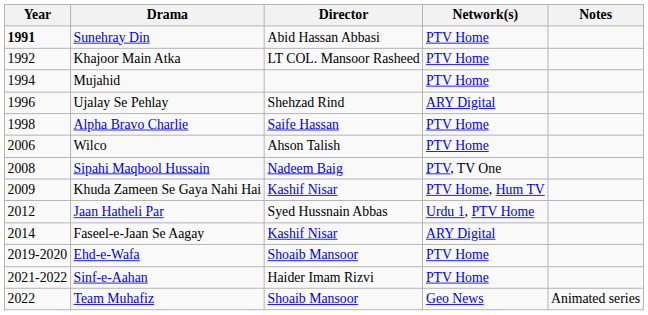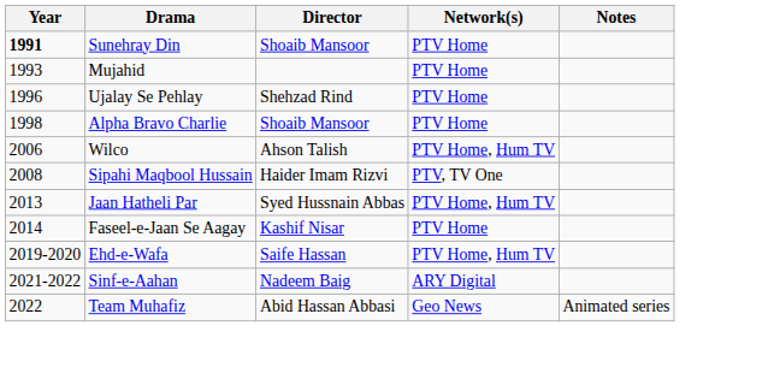 <table class="wikitable">
 <tr>
 <th>Year</th>
 <th>Drama</th>
 <th>Director</th>
 <th>Network(s)</th>
 <th>Notes</th>
 </tr>
 <tr>
 <td><strong>1991</strong></td>
 <td><a href='#'>Sunehray Din</a></td>
-<td>Abid Hassan Abbasi</td>
+<td><a href='#'>Shoaib Mansoor</a></td>
 <td><a href='#'>PTV Home</a></td>
 <td></td>
 </tr>
 <tr>
-<td>1992</td>
-<td>Khajoor Main Atka</td>
-<td>LT COL. Mansoor Rasheed</td>
-<td><a href='#'>PTV Home</a></td>
-<td></td>
-</tr>
-<tr>
-<td>1994</td>
+<td>1993</td>
 <td>Mujahid</td>
 <td></td>
 <td><a href='#'>PTV Home</a></td>
 <td></td>
 </tr>
 <tr>
 <td>1996</td>
 <td>Ujalay Se Pehlay</td>
 <td>Shehzad Rind</td>
-<td><a href='#'>ARY Digital</a></td>
+<td><a href='#'>PTV Home</a></td>
 <td></td>
 </tr>
 <tr>
 <td>1998</td>
 <td><a href='#'>Alpha Bravo Charlie</a></td>
-<td><a href='#'>Saife Hassan</a></td>
+<td><a href='#'>Shoaib Mansoor</a></td>
 <td><a href='#'>PTV Home</a></td>
 <td></td>
 </tr>
 <tr>
 <td>2006</td>
 <td>Wilco</td>
 <td>Ahson Talish</td>
-<td><a href='#'>PTV Home</a></td>
+<td><a href='#'>PTV Home</a>, <a href='#'>Hum TV</a></td>
 <td></td>
 </tr>
 <tr>
 <td>2008</td>
 <td><a href='#'>Sipahi Maqbool Hussain</a></td>
-<td><a href='#'>Nadeem Baig</a></td>
+<td>Haider Imam Rizvi</td>
 <td><a href='#'>PTV</a>, TV One</td>
 <td></td>
 </tr>
 <tr>
-<td>2009</td>
-<td>Khuda Zameen Se Gaya Nahi Hai</td>
-<td><a href='#'>Kashif Nisar</a></td>
-<td><a href='#'>PTV Home</a>, <a href='#'>Hum TV</a></td>
-<td></td>
-</tr>
-<tr>
-<td>2012</td>
+<td>2013</td>
 <td><a href='#'>Jaan Hatheli Par</a></td>
 <td>Syed Hussnain Abbas</td>
-<td><a href='#'>Urdu 1</a>, <a href='#'>PTV Home</a></td>
+<td><a href='#'>PTV Home</a>, <a href='#'>Hum TV</a></td>
 <td></td>
 </tr>
 <tr>
 <td>2014</td>
 <td>Faseel-e-Jaan Se Aagay</td>
 <td><a href='#'>Kashif Nisar</a></td>
-<td><a href='#'>ARY Digital</a></td>
+<td><a href='#'>PTV Home</a></td>
 <td></td>
 </tr>
 <tr>
 <td>2019-2020</td>
 <td><a href='#'>Ehd-e-Wafa</a></td>
-<td><a href='#'>Shoaib Mansoor</a></td>
-<td><a href='#'>PTV Home</a></td>
+<td><a href='#'>Saife Hassan</a></td>
+<td><a href='#'>PTV Home</a>, <a href='#'>Hum TV</a></td>
 <td></td>
 </tr>
 <tr>
 <td>2021-2022</td>
 <td><a href='#'>Sinf-e-Aahan</a></td>
-<td>Haider Imam Rizvi</td>
-<td><a href='#'>PTV Home</a></td>
+<td><a href='#'>Nadeem Baig</a></td>
+<td><a href='#'>ARY Digital</a></td>
 <td></td>
 </tr>
 <tr>
 <td>2022</td>
 <td><a href='#'>Team Muhafiz</a></td>
-<td><a href='#'>Shoaib Mansoor</a></td>
+<td>Abid Hassan Abbasi</td>
 <td><a href='#'>Geo News</a></td>
 <td>Animated series</td>
 </tr>
 </table>
